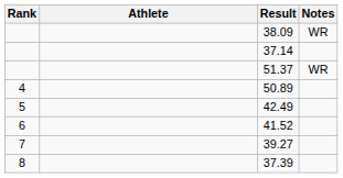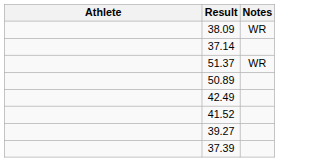 <table class="wikitable" style="text-align:center">
 <tr>
-<th>Rank</th>
 <th Style="width:18em">Athlete</th>
 <th>Result</th>
 <th>Notes</th>
 </tr>
 <tr>
-<td></td>
 <td style="text-align:left"></td>
 <td>38.09</td>
 <td>WR</td>
 </tr>
 <tr>
-<td></td>
 <td style="text-align:left"></td>
 <td>37.14</td>
 <td></td>
 </tr>
 <tr>
-<td></td>
 <td style="text-align:left"></td>
 <td>51.37</td>
 <td>WR</td>
 </tr>
 <tr>
-<td>4</td>
 <td style="text-align:left"></td>
 <td>50.89</td>
 <td></td>
 </tr>
 <tr>
-<td>5</td>
 <td style="text-align:left"></td>
 <td>42.49</td>
 <td></td>
 </tr>
 <tr>
-<td>6</td>
 <td style="text-align:left"></td>
 <td>41.52</td>
 <td></td>
 </tr>
 <tr>
-<td>7</td>
 <td style="text-align:left"></td>
 <td>39.27</td>
 <td></td>
 </tr>
 <tr>
-<td>8</td>
 <td style="text-align:left"></td>
 <td>37.39</td>
 <td></td>
 </tr>
 </table>
